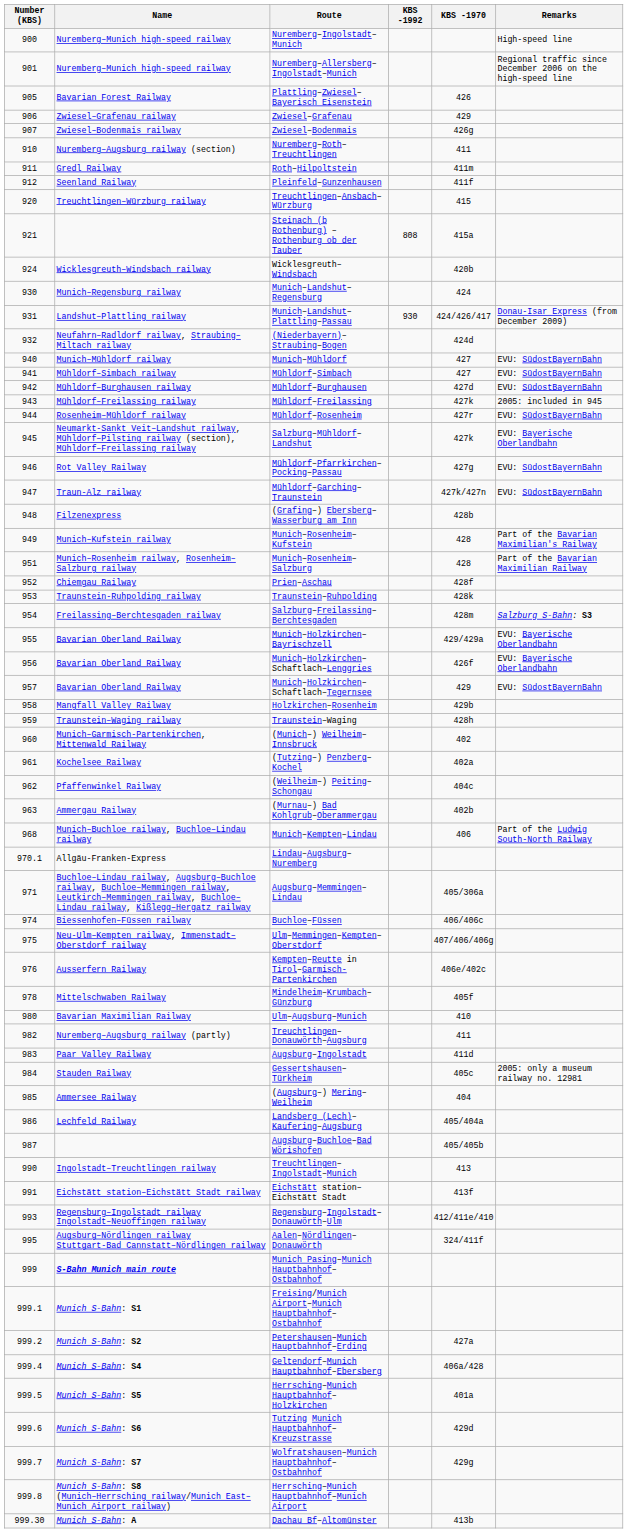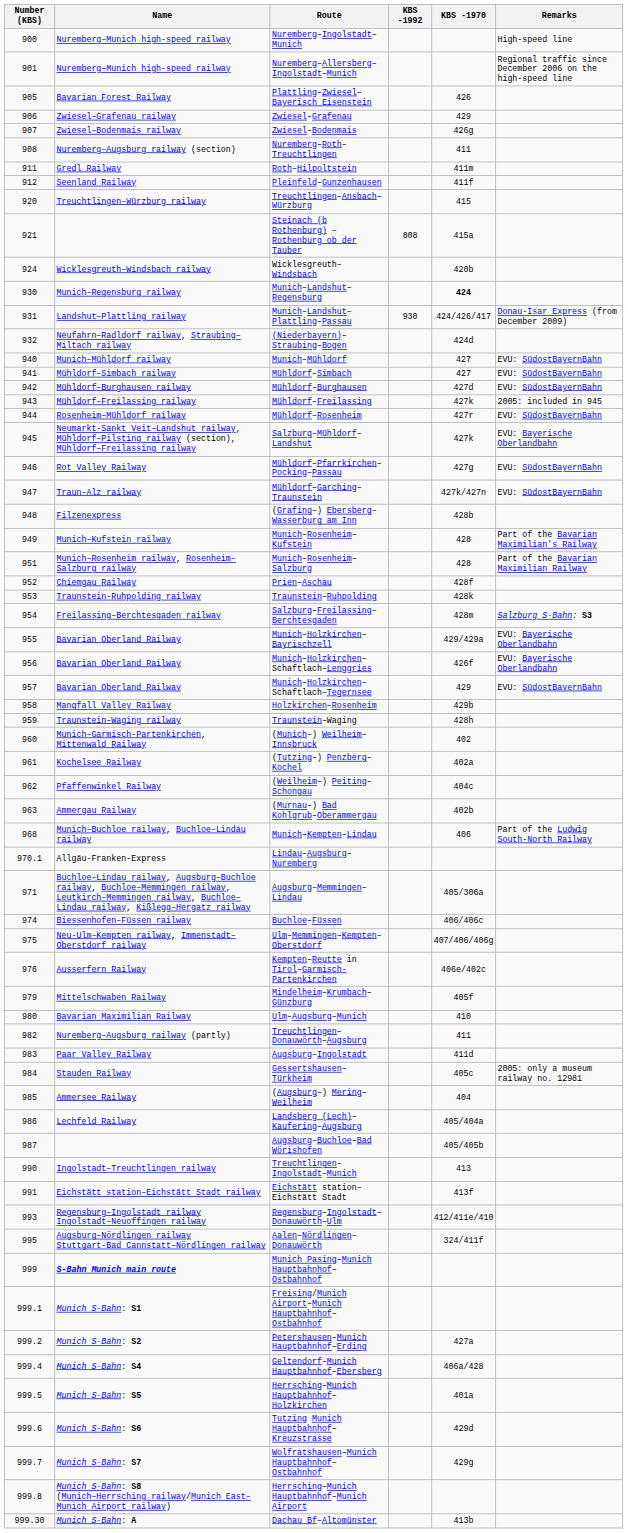 <table class="wikitable" style="Font-Size: 90%">
 <tr class="hintergrundfarbe6">
 <th style="text-align:center; width:65px;">Number <br> (KBS)</th>
 <th>Name</th>
 <th>Route</th>
 <th style="width:55px;">KBS -1992</th>
 <th style="width:55px;">KBS -1970</th>
 <th>Remarks</th>
 </tr>
 <tr>
 <td style="text-align:center;">900</td>
 <td><a href='#'>Nuremberg–Munich high-speed railway</a></td>
 <td><a href='#'>Nuremberg</a>–<a href='#'>Ingolstadt</a>–<a href='#'>Munich</a></td>
 <td style="text-align:center;"></td>
 <td style="text-align:center;"></td>
 <td>High-speed line</td>
 </tr>
 <tr>
 <td style="text-align:center;">901</td>
 <td><a href='#'>Nuremberg–Munich high-speed railway</a></td>
 <td><a href='#'>Nuremberg</a>–<a href='#'>Allersberg</a>–<a href='#'>Ingolstadt</a>–<a href='#'>Munich</a></td>
 <td style="text-align:center;"></td>
 <td style="text-align:center;"></td>
 <td>Regional traffic since December 2006 on the high-speed line</td>
 </tr>
 <tr>
 <td style="text-align:center;">905</td>
 <td><a href='#'>Bavarian Forest Railway</a></td>
 <td><a href='#'>Plattling</a>–<a href='#'>Zwiesel</a>–<a href='#'>Bayerisch Eisenstein</a></td>
 <td style="text-align:center;"></td>
 <td style="text-align:center;">426</td>
 <td></td>
 </tr>
 <tr>
 <td style="text-align:center;">906</td>
 <td><a href='#'>Zwiesel–Grafenau railway</a></td>
 <td><a href='#'>Zwiesel</a>–<a href='#'>Grafenau</a></td>
 <td style="text-align:center;"></td>
 <td style="text-align:center;">429</td>
 <td></td>
 </tr>
 <tr>
 <td style="text-align:center;">907</td>
 <td><a href='#'>Zwiesel–Bodenmais railway</a></td>
 <td><a href='#'>Zwiesel</a>–<a href='#'>Bodenmais</a></td>
 <td style="text-align:center;"></td>
 <td style="text-align:center;">426g</td>
 <td></td>
 </tr>
 <tr>
-<td style="text-align:center;">910</td>
+<td style="text-align:center;">908</td>
 <td><a href='#'>Nuremberg–Augsburg railway</a> (section)</td>
 <td><a href='#'>Nuremberg</a>–<a href='#'>Roth</a>–<a href='#'>Treuchtlingen</a></td>
 <td style="text-align:center;"></td>
 <td style="text-align:center;">411</td>
 <td></td>
 </tr>
 <tr>
 <td style="text-align:center;">911</td>
 <td><a href='#'>Gredl Railway</a></td>
 <td><a href='#'>Roth</a>–<a href='#'>Hilpoltstein</a></td>
 <td style="text-align:center;"></td>
 <td style="text-align:center;">411m</td>
 <td></td>
 </tr>
 <tr>
 <td style="text-align:center;">912</td>
 <td><a href='#'>Seenland Railway</a></td>
 <td><a href='#'>Pleinfeld</a>–<a href='#'>Gunzenhausen</a></td>
 <td style="text-align:center;"></td>
 <td style="text-align:center;">411f</td>
 <td></td>
 </tr>
 <tr>
 <td style="text-align:center;">920</td>
 <td><a href='#'>Treuchtlingen–Würzburg railway</a></td>
 <td><a href='#'>Treuchtlingen</a>–<a href='#'>Ansbach</a>–<a href='#'>Würzburg</a></td>
 <td style="text-align:center;"></td>
 <td style="text-align:center;">415</td>
 <td></td>
 </tr>
 <tr>
 <td style="text-align:center;">921</td>
 <td></td>
 <td><a href='#'>Steinach (b Rothenburg)</a> – <a href='#'>Rothenburg ob der Tauber</a></td>
 <td style="text-align:center;">808</td>
 <td style="text-align:center;">415a</td>
 <td></td>
 </tr>
 <tr>
 <td style="text-align:center;">924</td>
 <td><a href='#'>Wicklesgreuth–Windsbach railway</a></td>
 <td>Wicklesgreuth–<a href='#'>Windsbach</a></td>
 <td style="text-align:center;"></td>
 <td style="text-align:center;">420b</td>
 <td></td>
 </tr>
 <tr>
 <td style="text-align:center;">930</td>
 <td><a href='#'>Munich–Regensburg railway</a></td>
 <td><a href='#'>Munich</a>–<a href='#'>Landshut</a>–<a href='#'>Regensburg</a></td>
 <td style="text-align:center;"></td>
-<td style="text-align:center;">424</td>
+<td style="text-align:center;"><strong>424</strong></td>
 <td></td>
 </tr>
 <tr>
 <td style="text-align:center;">931</td>
 <td><a href='#'>Landshut–Plattling railway</a></td>
 <td><a href='#'>Munich</a>–<a href='#'>Landshut</a>–<a href='#'>Plattling</a>–<a href='#'>Passau</a></td>
 <td style="text-align:center;">930</td>
 <td style="text-align:center;">424/426/417</td>
 <td><a href='#'>Donau-Isar Express</a> (from December 2009)</td>
 </tr>
 <tr>
 <td style="text-align:center;">932</td>
 <td><a href='#'>Neufahrn–Radldorf railway</a>, <a href='#'>Straubing–Miltach railway</a></td>
 <td><a href='#'>(Niederbayern)</a>–<a href='#'>Straubing</a>–<a href='#'>Bogen</a></td>
 <td style="text-align:center;"></td>
 <td style="text-align:center;">424d</td>
 <td></td>
 </tr>
 <tr>
 <td style="text-align:center;">940</td>
 <td><a href='#'>Munich–Mühldorf railway</a></td>
 <td><a href='#'>Munich</a>–<a href='#'>Mühldorf</a></td>
 <td style="text-align:center;"></td>
 <td style="text-align:center;">427</td>
 <td>EVU: <a href='#'>SüdostBayernBahn</a></td>
 </tr>
 <tr>
 <td style="text-align:center;">941</td>
 <td><a href='#'>Mühldorf–Simbach railway</a></td>
 <td><a href='#'>Mühldorf</a>–<a href='#'>Simbach</a></td>
 <td style="text-align:center;"></td>
 <td style="text-align:center;">427</td>
 <td>EVU: <a href='#'>SüdostBayernBahn</a></td>
 </tr>
 <tr>
 <td style="text-align:center;">942</td>
 <td><a href='#'>Mühldorf–Burghausen railway</a></td>
 <td><a href='#'>Mühldorf</a>–<a href='#'>Burghausen</a></td>
 <td style="text-align:center;"></td>
 <td style="text-align:center;">427d</td>
 <td>EVU: <a href='#'>SüdostBayernBahn</a></td>
 </tr>
 <tr>
 <td style="text-align:center;">943</td>
 <td><a href='#'>Mühldorf–Freilassing railway</a></td>
 <td><a href='#'>Mühldorf</a>–<a href='#'>Freilassing</a></td>
 <td style="text-align:center;"></td>
 <td style="text-align:center;">427k</td>
 <td>2005: included in 945</td>
 </tr>
 <tr>
 <td style="text-align:center;">944</td>
 <td><a href='#'>Rosenheim–Mühldorf railway</a></td>
 <td><a href='#'>Mühldorf</a>–<a href='#'>Rosenheim</a></td>
 <td style="text-align:center;"></td>
 <td style="text-align:center;">427r</td>
 <td>EVU: <a href='#'>SüdostBayernBahn</a></td>
 </tr>
 <tr>
 <td style="text-align:center;">945</td>
 <td><a href='#'>Neumarkt-Sankt Veit–Landshut railway</a>,  <a href='#'>Mühldorf–Pilsting railway</a> (section), <a href='#'>Mühldorf–Freilassing railway</a></td>
 <td><a href='#'>Salzburg</a>–<a href='#'>Mühldorf</a>–<a href='#'>Landshut</a></td>
 <td style="text-align:center;"></td>
 <td style="text-align:center;">427k</td>
 <td>EVU: <a href='#'>Bayerische Oberlandbahn</a></td>
 </tr>
 <tr>
 <td style="text-align:center;">946</td>
 <td><a href='#'>Rot Valley Railway</a></td>
 <td><a href='#'>Mühldorf</a>–<a href='#'>Pfarrkirchen</a>–<a href='#'>Pocking</a>–<a href='#'>Passau</a></td>
 <td style="text-align:center;"></td>
 <td style="text-align:center;">427g</td>
 <td>EVU: <a href='#'>SüdostBayernBahn</a></td>
 </tr>
 <tr>
 <td style="text-align:center;">947</td>
 <td><a href='#'>Traun-Alz railway</a></td>
 <td><a href='#'>Mühldorf</a>–<a href='#'>Garching</a>–<a href='#'>Traunstein</a></td>
 <td style="text-align:center;"></td>
 <td style="text-align:center;">427k/427n</td>
 <td>EVU: <a href='#'>SüdostBayernBahn</a></td>
 </tr>
 <tr>
 <td style="text-align:center;">948</td>
 <td><a href='#'>Filzenexpress</a></td>
 <td>(<a href='#'>Grafing</a>–) <a href='#'>Ebersberg</a>–<a href='#'>Wasserburg am Inn</a></td>
 <td style="text-align:center;"></td>
 <td style="text-align:center;">428b</td>
 <td></td>
 </tr>
 <tr>
 <td style="text-align:center;">949</td>
 <td><a href='#'>Munich–Kufstein railway</a></td>
 <td><a href='#'>Munich</a>–<a href='#'>Rosenheim</a>–<a href='#'>Kufstein</a></td>
 <td style="text-align:center;"></td>
 <td style="text-align:center;">428</td>
 <td>Part of the <a href='#'>Bavarian Maximilian's Railway</a></td>
 </tr>
 <tr>
 <td style="text-align:center;">951</td>
 <td><a href='#'>Munich–Rosenheim railway</a>, <a href='#'>Rosenheim–Salzburg railway</a></td>
 <td><a href='#'>Munich</a>–<a href='#'>Rosenheim</a>–<a href='#'>Salzburg</a></td>
 <td style="text-align:center;"></td>
 <td style="text-align:center;">428</td>
 <td>Part of the <a href='#'>Bavarian Maximilian Railway</a></td>
 </tr>
 <tr>
 <td style="text-align:center;">952</td>
 <td><a href='#'>Chiemgau Railway</a></td>
 <td><a href='#'>Prien</a>–<a href='#'>Aschau</a></td>
 <td style="text-align:center;"></td>
 <td style="text-align:center;">428f</td>
 <td></td>
 </tr>
 <tr>
 <td style="text-align:center;">953</td>
 <td><a href='#'>Traunstein-Ruhpolding railway</a></td>
 <td><a href='#'>Traunstein</a>–<a href='#'>Ruhpolding</a></td>
 <td style="text-align:center;"></td>
 <td style="text-align:center;">428k</td>
 <td></td>
 </tr>
 <tr>
 <td style="text-align:center;">954</td>
 <td><a href='#'>Freilassing–Berchtesgaden railway</a></td>
 <td><a href='#'>Salzburg</a>–<a href='#'>Freilassing</a>–<a href='#'>Berchtesgaden</a></td>
 <td style="text-align:center;"></td>
 <td style="text-align:center;">428m</td>
 <td><em><a href='#'>Salzburg S-Bahn</a>:</em> <strong>S3</strong></td>
 </tr>
 <tr>
 <td style="text-align:center;">955</td>
 <td><a href='#'>Bavarian Oberland Railway</a></td>
 <td><a href='#'>Munich</a>–<a href='#'>Holzkirchen</a>–<a href='#'>Bayrischzell</a></td>
 <td style="text-align:center;"></td>
 <td style="text-align:center;">429/429a</td>
 <td>EVU: <a href='#'>Bayerische Oberlandbahn</a></td>
 </tr>
 <tr>
 <td style="text-align:center;">956</td>
 <td><a href='#'>Bavarian Oberland Railway</a></td>
 <td><a href='#'>Munich</a>–<a href='#'>Holzkirchen</a>–Schaftlach–<a href='#'>Lenggries</a></td>
 <td style="text-align:center;"></td>
 <td style="text-align:center;">426f</td>
 <td>EVU: <a href='#'>Bayerische Oberlandbahn</a></td>
 </tr>
 <tr>
 <td style="text-align:center;">957</td>
 <td><a href='#'>Bavarian Oberland Railway</a></td>
 <td><a href='#'>Munich</a>–<a href='#'>Holzkirchen</a>–Schaftlach–<a href='#'>Tegernsee</a></td>
 <td style="text-align:center;"></td>
 <td style="text-align:center;">429</td>
 <td>EVU: <a href='#'>SüdostBayernBahn</a></td>
 </tr>
 <tr>
 <td style="text-align:center;">958</td>
 <td><a href='#'>Mangfall Valley Railway</a></td>
 <td><a href='#'>Holzkirchen</a>–<a href='#'>Rosenheim</a></td>
 <td style="text-align:center;"></td>
 <td style="text-align:center;">429b</td>
 <td></td>
 </tr>
 <tr>
 <td style="text-align:center;">959</td>
 <td><a href='#'>Traunstein–Waging railway</a></td>
 <td><a href='#'>Traunstein</a>–Waging</td>
 <td style="text-align:center;"></td>
 <td style="text-align:center;">428h</td>
 <td></td>
 </tr>
 <tr>
 <td style="text-align:center;">960</td>
 <td><a href='#'>Munich–Garmisch-Partenkirchen</a>,<br><a href='#'>Mittenwald Railway</a></td>
 <td>(<a href='#'>Munich</a>–) <a href='#'>Weilheim</a>–<a href='#'>Innsbruck</a></td>
 <td style="text-align:center;"></td>
 <td style="text-align:center;">402</td>
 <td></td>
 </tr>
 <tr>
 <td style="text-align:center;">961</td>
 <td><a href='#'>Kochelsee Railway</a></td>
 <td>(<a href='#'>Tutzing</a>–) <a href='#'>Penzberg</a>–<a href='#'>Kochel</a></td>
 <td style="text-align:center;"></td>
 <td style="text-align:center;">402a</td>
 <td></td>
 </tr>
 <tr>
 <td style="text-align:center;">962</td>
 <td><a href='#'>Pfaffenwinkel Railway</a></td>
 <td>(<a href='#'>Weilheim</a>–) <a href='#'>Peiting</a>–<a href='#'>Schongau</a></td>
 <td style="text-align:center;"></td>
 <td style="text-align:center;">404c</td>
 <td></td>
 </tr>
 <tr>
 <td style="text-align:center;">963</td>
 <td><a href='#'>Ammergau Railway</a></td>
 <td>(<a href='#'>Murnau</a>–) <a href='#'>Bad Kohlgrub</a>–<a href='#'>Oberammergau</a></td>
 <td style="text-align:center;"></td>
 <td style="text-align:center;">402b</td>
 <td></td>
 </tr>
 <tr>
 <td style="text-align:center;">968</td>
 <td><a href='#'>Munich–Buchloe railway</a>, <a href='#'>Buchloe–Lindau railway</a></td>
 <td><a href='#'>Munich</a>–<a href='#'>Kempten</a>–<a href='#'>Lindau</a></td>
 <td style="text-align:center;"></td>
 <td style="text-align:center;">406</td>
 <td>Part of the <a href='#'>Ludwig South-North Railway</a></td>
 </tr>
 <tr>
 <td style="text-align:center;">970.1</td>
 <td>Allgäu-Franken-Express</td>
 <td><a href='#'>Lindau</a>–<a href='#'>Augsburg</a>–<a href='#'>Nuremberg</a></td>
 <td style="text-align:center;"></td>
 <td style="text-align:center;"></td>
 <td></td>
 </tr>
 <tr>
 <td style="text-align:center;">971</td>
 <td><a href='#'>Buchloe–Lindau railway</a>, <a href='#'>Augsburg–Buchloe railway</a>, <a href='#'>Buchloe–Memmingen railway</a>, <a href='#'>Leutkirch–Memmingen railway</a>, <a href='#'>Buchloe–Lindau railway</a>, <a href='#'>Kißlegg–Hergatz railway</a></td>
 <td><a href='#'>Augsburg</a>–<a href='#'>Memmingen</a>–<a href='#'>Lindau</a></td>
 <td style="text-align:center;"></td>
 <td style="text-align:center;">405/306a</td>
 <td></td>
 </tr>
 <tr>
 <td style="text-align:center;">974</td>
 <td><a href='#'>Biessenhofen–Füssen railway</a></td>
 <td><a href='#'>Buchloe</a>–<a href='#'>Füssen</a></td>
 <td style="text-align:center;"></td>
 <td style="text-align:center;">406/406c</td>
 <td></td>
 </tr>
 <tr>
 <td style="text-align:center;">975</td>
 <td><a href='#'>Neu-Ulm–Kempten railway</a>, <a href='#'>Immenstadt–Oberstdorf railway</a></td>
 <td><a href='#'>Ulm</a>–<a href='#'>Memmingen</a>–<a href='#'>Kempten</a>–<a href='#'>Oberstdorf</a></td>
 <td style="text-align:center;"></td>
 <td style="text-align:center;">407/406/406g</td>
 <td></td>
 </tr>
 <tr>
 <td style="text-align:center;">976</td>
 <td><a href='#'>Ausserfern Railway</a></td>
 <td><a href='#'>Kempten</a>–<a href='#'>Reutte</a> in <a href='#'>Tirol</a>–<a href='#'>Garmisch-Partenkirchen</a></td>
 <td style="text-align:center;"></td>
 <td style="text-align:center;">406e/402c</td>
 <td></td>
 </tr>
 <tr>
-<td style="text-align:center;">978</td>
+<td style="text-align:center;">979</td>
 <td><a href='#'>Mittelschwaben Railway</a></td>
 <td><a href='#'>Mindelheim</a>–<a href='#'>Krumbach</a>–<a href='#'>Günzburg</a></td>
 <td style="text-align:center;"></td>
 <td style="text-align:center;">405f</td>
 <td></td>
 </tr>
 <tr>
 <td style="text-align:center;">980</td>
 <td><a href='#'>Bavarian Maximilian Railway</a></td>
 <td><a href='#'>Ulm</a>–<a href='#'>Augsburg</a>–<a href='#'>Munich</a></td>
 <td style="text-align:center;"></td>
 <td style="text-align:center;">410</td>
 <td></td>
 </tr>
 <tr>
 <td style="text-align:center;">982</td>
 <td><a href='#'>Nuremberg–Augsburg railway</a> (partly)</td>
 <td><a href='#'>Treuchtlingen</a>–<a href='#'>Donauwörth</a>–<a href='#'>Augsburg</a></td>
 <td style="text-align:center;"></td>
 <td style="text-align:center;">411</td>
 <td></td>
 </tr>
 <tr>
 <td style="text-align:center;">983</td>
 <td><a href='#'>Paar Valley Railway</a></td>
 <td><a href='#'>Augsburg</a>–<a href='#'>Ingolstadt</a></td>
 <td style="text-align:center;"></td>
 <td style="text-align:center;">411d</td>
 <td></td>
 </tr>
 <tr>
 <td style="text-align:center;">984</td>
 <td><a href='#'>Stauden Railway</a></td>
 <td><a href='#'>Gessertshausen</a>–<a href='#'>Türkheim</a></td>
 <td style="text-align:center;"></td>
 <td style="text-align:center;">405c</td>
 <td>2005: only a museum railway no. 12981</td>
 </tr>
 <tr>
 <td style="text-align:center;">985</td>
 <td><a href='#'>Ammersee Railway</a></td>
 <td>(<a href='#'>Augsburg</a>–) <a href='#'>Mering</a>–<a href='#'>Weilheim</a></td>
 <td style="text-align:center;"></td>
 <td style="text-align:center;">404</td>
 <td></td>
 </tr>
 <tr>
 <td style="text-align:center;">986</td>
 <td><a href='#'>Lechfeld Railway</a></td>
 <td><a href='#'>Landsberg (Lech)</a>–<a href='#'>Kaufering</a>–<a href='#'>Augsburg</a></td>
 <td style="text-align:center;"></td>
 <td style="text-align:center;">405/404a</td>
 <td></td>
 </tr>
 <tr>
 <td style="text-align:center;">987</td>
 <td></td>
 <td><a href='#'>Augsburg</a>–<a href='#'>Buchloe</a>–<a href='#'>Bad Wörishofen</a></td>
 <td style="text-align:center;"></td>
 <td style="text-align:center;">405/405b</td>
 <td></td>
 </tr>
 <tr>
 <td style="text-align:center;">990</td>
 <td><a href='#'>Ingolstadt–Treuchtlingen railway</a></td>
 <td><a href='#'>Treuchtlingen</a>–<a href='#'>Ingolstadt</a>–<a href='#'>Munich</a></td>
 <td style="text-align:center;"></td>
 <td style="text-align:center;">413</td>
 <td></td>
 </tr>
 <tr>
 <td style="text-align:center;">991</td>
 <td><a href='#'>Eichstätt station–Eichstätt Stadt railway</a></td>
 <td><a href='#'>Eichstätt</a> station–Eichstätt Stadt</td>
 <td style="text-align:center;"></td>
 <td style="text-align:center;">413f</td>
 <td></td>
 </tr>
 <tr>
 <td style="text-align:center;">993</td>
 <td><a href='#'>Regensburg–Ingolstadt railway</a><br><a href='#'>Ingolstadt–Neuoffingen railway</a></td>
 <td><a href='#'>Regensburg</a>–<a href='#'>Ingolstadt</a>–<a href='#'>Donauwörth</a>–<a href='#'>Ulm</a></td>
 <td style="text-align:center;"></td>
 <td style="text-align:center;">412/411e/410</td>
 <td></td>
 </tr>
 <tr>
 <td style="text-align:center;">995</td>
 <td><a href='#'>Augsburg–Nördlingen railway</a><br><a href='#'>Stuttgart-Bad Cannstatt–Nördlingen railway</a></td>
 <td><a href='#'>Aalen</a>–<a href='#'>Nördlingen</a>–<a href='#'>Donauwörth</a></td>
 <td style="text-align:center;"></td>
 <td style="text-align:center;">324/411f</td>
 <td></td>
 </tr>
 <tr>
 <td style="text-align:center;">999</td>
 <td><em><a href='#'><strong>S-Bahn Munich main route</strong></a></em></td>
 <td><a href='#'>Munich Pasing</a>–<a href='#'>Munich Hauptbahnhof</a>–<a href='#'>Ostbahnhof</a></td>
 <td style="text-align:center;"></td>
 <td style="text-align:center;"></td>
 <td></td>
 </tr>
 <tr>
 <td style="text-align:center;">999.1</td>
 <td><em><a href='#'>Munich S-Bahn</a></em>: <strong>S1</strong></td>
 <td><a href='#'>Freising</a>/<a href='#'>Munich Airport</a>–<a href='#'>Munich Hauptbahnhof</a>–<a href='#'>Ostbahnhof</a></td>
 <td style="text-align:center;"></td>
 <td style="text-align:center;"></td>
 <td></td>
 </tr>
 <tr>
 <td style="text-align:center;">999.2</td>
 <td><em><a href='#'>Munich S-Bahn</a></em>: <strong>S2</strong></td>
 <td><a href='#'>Petershausen</a>–<a href='#'>Munich Hauptbahnhof</a>–<a href='#'>Erding</a></td>
 <td style="text-align:center;"></td>
 <td style="text-align:center;">427a</td>
 <td></td>
 </tr>
 <tr>
 <td style="text-align:center;">999.4</td>
 <td><em><a href='#'>Munich S-Bahn</a></em>: <strong>S4</strong></td>
 <td><a href='#'>Geltendorf</a>–<a href='#'>Munich Hauptbahnhof</a>–<a href='#'>Ebersberg</a></td>
 <td style="text-align:center;"></td>
 <td style="text-align:center;">406a/428</td>
 <td></td>
 </tr>
 <tr>
 <td style="text-align:center;">999.5</td>
 <td><em><a href='#'>Munich S-Bahn</a></em>: <strong>S5</strong></td>
 <td><a href='#'>Herrsching</a>–<a href='#'>Munich Hauptbahnhof</a>–<a href='#'>Holzkirchen</a></td>
 <td style="text-align:center;"></td>
 <td style="text-align:center;">401a</td>
 <td></td>
 </tr>
 <tr>
 <td style="text-align:center;">999.6</td>
 <td><em><a href='#'>Munich S-Bahn</a></em>: <strong>S6</strong></td>
 <td><a href='#'>Tutzing</a> <a href='#'>Munich Hauptbahnhof</a>–<a href='#'>Kreuzstrasse</a></td>
 <td style="text-align:center;"></td>
 <td style="text-align:center;">429d</td>
 <td></td>
 </tr>
 <tr>
 <td style="text-align:center;">999.7</td>
 <td><em><a href='#'>Munich S-Bahn</a></em>: <strong>S7</strong></td>
 <td><a href='#'>Wolfratshausen</a>–<a href='#'>Munich Hauptbahnhof</a>–<a href='#'>Ostbahnhof</a></td>
 <td style="text-align:center;"></td>
 <td style="text-align:center;">429g</td>
 <td></td>
 </tr>
 <tr>
 <td style="text-align:center;">999.8</td>
 <td><em><a href='#'>Munich S-Bahn</a></em>: <strong>S8</strong><br>(<a href='#'>Munich–Herrsching railway</a>/<a href='#'>Munich East–Munich Airport railway</a>)</td>
 <td><a href='#'>Herrsching</a>–<a href='#'>Munich Hauptbahnhof</a>–<a href='#'>Munich Airport</a></td>
 <td style="text-align:center;"></td>
 <td style="text-align:center;"></td>
 <td></td>
 </tr>
 <tr>
 <td style="text-align:center;">999.30</td>
 <td><em><a href='#'>Munich S-Bahn</a></em>: <strong>A</strong></td>
 <td><a href='#'>Dachau Bf</a>–<a href='#'>Altomünster</a></td>
 <td style="text-align:center;"></td>
 <td style="text-align:center;">413b</td>
 <td></td>
 </tr>
 </table>
